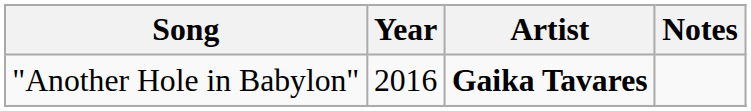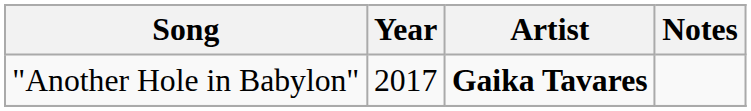 <table class="wikitable sortable">
 <tr>
 <th>Song</th>
 <th>Year</th>
 <th>Artist</th>
 <th class="unsortable">Notes</th>
 </tr>
 <tr>
 <td>"Another Hole in Babylon"</td>
-<td>2016</td>
+<td>2017</td>
 <td><strong>Gaika Tavares</strong></td>
 <td></td>
 </tr>
 <tr>
 </tr>
 </table>
